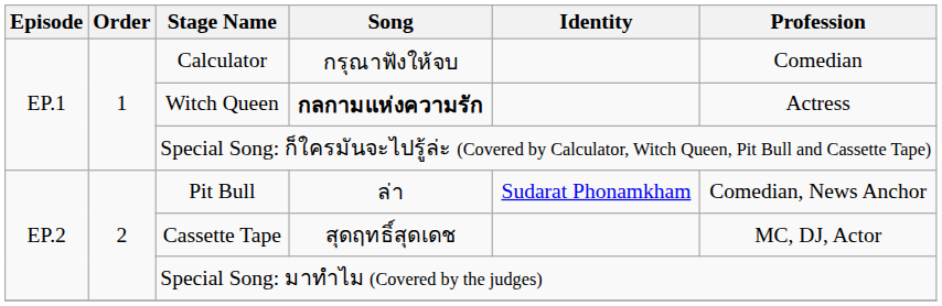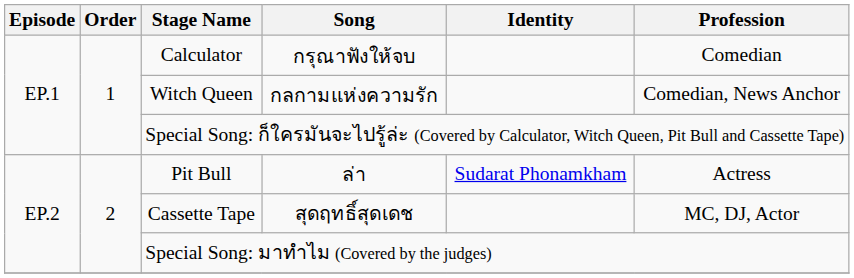 <table class="wikitable">
 <tr>
 <th>Episode</th>
 <th>Order</th>
 <th>Stage Name</th>
 <th>Song</th>
 <th>Identity</th>
 <th>Profession</th>
 </tr>
 <tr>
 <td rowspan="3" style="text-align:center;">EP.1</td>
 <td rowspan="3" style="text-align:center;">1</td>
 <td style="text-align:center;">Calculator</td>
 <td style="text-align:center;">กรุณาฟังให้จบ</td>
 <td style="text-align:center;"></td>
 <td style="text-align:center;">Comedian</td>
 </tr>
 <tr>
 <td style="text-align:center;">Witch Queen</td>
-<td style="text-align:center;"><strong>กลกามแห่งความรัก</strong></td>
+<td style="text-align:center;">กลกามแห่งความรัก</td>
 <td style="text-align:center;"></td>
-<td style="text-align:center;">Actress</td>
+<td style="text-align:center;">Comedian, News Anchor</td>
 </tr>
 <tr>
 <td colspan="4">Special Song: ก็ใครมันจะไปรู้ล่ะ <small>(Covered by Calculator, Witch Queen, Pit Bull and Cassette Tape)</small></td>
 </tr>
 <tr>
 <td rowspan="3" style="text-align:center;">EP.2</td>
 <td rowspan="3" style="text-align:center;">2</td>
 <td style="text-align:center;">Pit Bull</td>
 <td style="text-align:center;">ล่า</td>
 <td style="text-align:center;"><a href='#'>Sudarat Phonamkham</a></td>
-<td style="text-align:center;">Comedian, News Anchor</td>
+<td style="text-align:center;">Actress</td>
 </tr>
 <tr>
 <td style="text-align:center;">Cassette Tape</td>
 <td style="text-align:center;">สุดฤทธิ์สุดเดช</td>
 <td style="text-align:center;"></td>
 <td style="text-align:center;">MC, DJ, Actor</td>
 </tr>
 <tr>
 <td colspan="4">Special Song: มาทำไม <small>(Covered by the judges)</small></td>
 </tr>
 <tr>
 </tr>
 </table>
